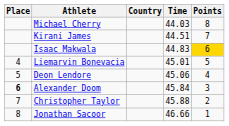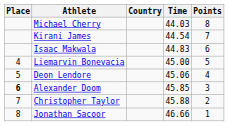 <table class="wikitable">
 <tr>
 <th>Place</th>
 <th>Athlete</th>
 <th>Country</th>
 <th>Time</th>
 <th>Points</th>
 </tr>
 <tr>
 <td align=center></td>
 <td><a href='#'>Michael Cherry</a></td>
 <td></td>
 <td>44.03</td>
 <td align=center>8</td>
 </tr>
 <tr>
 <td align=center></td>
 <td><a href='#'>Kirani James</a></td>
 <td></td>
-<td>44.51</td>
+<td>44.54</td>
 <td align=center>7</td>
 </tr>
 <tr>
 <td align=center></td>
 <td><a href='#'>Isaac Makwala</a></td>
 <td></td>
 <td>44.83</td>
-<td align=center style="background: gold;">6</td>
+<td align=center>6</td>
 </tr>
 <tr>
 <td align=center>4</td>
 <td><a href='#'>Liemarvin Bonevacia</a></td>
 <td></td>
-<td>45.01</td>
+<td>45.00</td>
 <td align=center>5</td>
 </tr>
 <tr>
 <td align=center>5</td>
 <td><a href='#'>Deon Lendore</a></td>
 <td></td>
 <td>45.06</td>
 <td align=center>4</td>
 </tr>
 <tr>
 <td align=center><strong>6</strong></td>
 <td><a href='#'>Alexander Doom</a></td>
 <td></td>
-<td>45.84</td>
+<td>45.85</td>
 <td align=center>3</td>
 </tr>
 <tr>
 <td align=center>7</td>
 <td><a href='#'>Christopher Taylor</a></td>
 <td></td>
 <td>45.88</td>
 <td align=center>2</td>
 </tr>
 <tr>
 <td align=center>8</td>
 <td><a href='#'>Jonathan Sacoor</a></td>
 <td></td>
 <td>46.66</td>
 <td align=center>1</td>
 </tr>
 </table>
